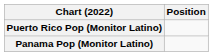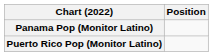 <table class="wikitable plainrowheaders sortable" style="text-align:center">
 <tr>
 <th scope="col">Chart (2022)</th>
 <th scope="col">Position</th>
 </tr>
 <tr>
+<th scope="row">Panama Pop (Monitor Latino)</th>
+<td></td>
+</tr>
+<tr>
 <th scope="row">Puerto Rico Pop (Monitor Latino)</th>
 <td></td>
 </tr>
-<tr>
-<th scope="row">Panama Pop (Monitor Latino)</th>
-<td></td>
-</tr>
 </table>
